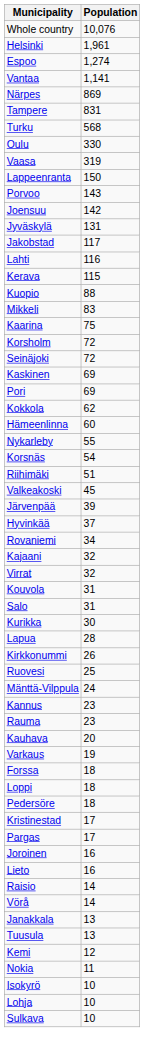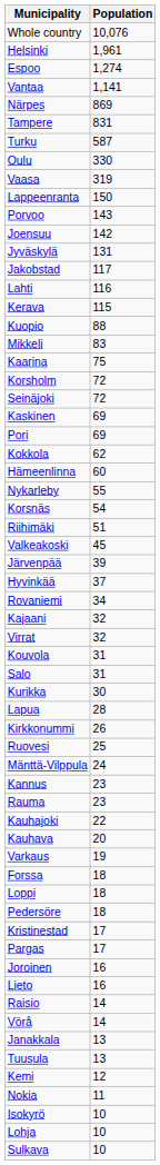 <table role="presentation" class="wikitable sortable mw-collapsible mw-collapsed">
 <tr>
 <th>Municipality</th>
 <th>Population</th>
 </tr>
 <tr>
 <td>Whole country</td>
 <td>10,076</td>
 </tr>
 <tr>
 <td><a href='#'>Helsinki</a></td>
 <td>1,961</td>
 </tr>
 <tr>
 <td><a href='#'>Espoo</a></td>
 <td>1,274</td>
 </tr>
 <tr>
 <td><a href='#'>Vantaa</a></td>
 <td>1,141</td>
 </tr>
 <tr>
 <td><a href='#'>Närpes</a></td>
 <td>869</td>
 </tr>
 <tr>
 <td><a href='#'>Tampere</a></td>
 <td>831</td>
 </tr>
 <tr>
 <td><a href='#'>Turku</a></td>
-<td>568</td>
+<td>587</td>
 </tr>
 <tr>
 <td><a href='#'>Oulu</a></td>
 <td>330</td>
 </tr>
 <tr>
 <td><a href='#'>Vaasa</a></td>
 <td>319</td>
 </tr>
 <tr>
 <td><a href='#'>Lappeenranta</a></td>
 <td>150</td>
 </tr>
 <tr>
 <td><a href='#'>Porvoo</a></td>
 <td>143</td>
 </tr>
 <tr>
 <td><a href='#'>Joensuu</a></td>
 <td>142</td>
 </tr>
 <tr>
 <td><a href='#'>Jyväskylä</a></td>
 <td>131</td>
 </tr>
 <tr>
 <td><a href='#'>Jakobstad</a></td>
 <td>117</td>
 </tr>
 <tr>
 <td><a href='#'>Lahti</a></td>
 <td>116</td>
 </tr>
 <tr>
 <td><a href='#'>Kerava</a></td>
 <td>115</td>
 </tr>
 <tr>
 <td><a href='#'>Kuopio</a></td>
 <td>88</td>
 </tr>
 <tr>
 <td><a href='#'>Mikkeli</a></td>
 <td>83</td>
 </tr>
 <tr>
 <td><a href='#'>Kaarina</a></td>
 <td>75</td>
 </tr>
 <tr>
 <td><a href='#'>Korsholm</a></td>
 <td>72</td>
 </tr>
 <tr>
 <td><a href='#'>Seinäjoki</a></td>
 <td>72</td>
 </tr>
 <tr>
 <td><a href='#'>Kaskinen</a></td>
 <td>69</td>
 </tr>
 <tr>
 <td><a href='#'>Pori</a></td>
 <td>69</td>
 </tr>
 <tr>
 <td><a href='#'>Kokkola</a></td>
 <td>62</td>
 </tr>
 <tr>
 <td><a href='#'>Hämeenlinna</a></td>
 <td>60</td>
 </tr>
 <tr>
 <td><a href='#'>Nykarleby</a></td>
 <td>55</td>
 </tr>
 <tr>
 <td><a href='#'>Korsnäs</a></td>
 <td>54</td>
 </tr>
 <tr>
 <td><a href='#'>Riihimäki</a></td>
 <td>51</td>
 </tr>
 <tr>
 <td><a href='#'>Valkeakoski</a></td>
 <td>45</td>
 </tr>
 <tr>
 <td><a href='#'>Järvenpää</a></td>
 <td>39</td>
 </tr>
 <tr>
 <td><a href='#'>Hyvinkää</a></td>
 <td>37</td>
 </tr>
 <tr>
 <td><a href='#'>Rovaniemi</a></td>
 <td>34</td>
 </tr>
 <tr>
 <td><a href='#'>Kajaani</a></td>
 <td>32</td>
 </tr>
 <tr>
 <td><a href='#'>Virrat</a></td>
 <td>32</td>
 </tr>
 <tr>
 <td><a href='#'>Kouvola</a></td>
 <td>31</td>
 </tr>
 <tr>
 <td><a href='#'>Salo</a></td>
 <td>31</td>
 </tr>
 <tr>
 <td><a href='#'>Kurikka</a></td>
 <td>30</td>
 </tr>
 <tr>
 <td><a href='#'>Lapua</a></td>
 <td>28</td>
 </tr>
 <tr>
 <td><a href='#'>Kirkkonummi</a></td>
 <td>26</td>
 </tr>
 <tr>
 <td><a href='#'>Ruovesi</a></td>
 <td>25</td>
 </tr>
 <tr>
 <td><a href='#'>Mänttä-Vilppula</a></td>
 <td>24</td>
 </tr>
 <tr>
 <td><a href='#'>Kannus</a></td>
 <td>23</td>
 </tr>
 <tr>
 <td><a href='#'>Rauma</a></td>
 <td>23</td>
 </tr>
 <tr>
+<td><a href='#'>Kauhajoki</a></td>
+<td>22</td>
+</tr>
+<tr>
 <td><a href='#'>Kauhava</a></td>
 <td>20</td>
 </tr>
 <tr>
 <td><a href='#'>Varkaus</a></td>
 <td>19</td>
 </tr>
 <tr>
 <td><a href='#'>Forssa</a></td>
 <td>18</td>
 </tr>
 <tr>
 <td><a href='#'>Loppi</a></td>
 <td>18</td>
 </tr>
 <tr>
 <td><a href='#'>Pedersöre</a></td>
 <td>18</td>
 </tr>
 <tr>
 <td><a href='#'>Kristinestad</a></td>
 <td>17</td>
 </tr>
 <tr>
 <td><a href='#'>Pargas</a></td>
 <td>17</td>
 </tr>
 <tr>
 <td><a href='#'>Joroinen</a></td>
 <td>16</td>
 </tr>
 <tr>
 <td><a href='#'>Lieto</a></td>
 <td>16</td>
 </tr>
 <tr>
 <td><a href='#'>Raisio</a></td>
 <td>14</td>
 </tr>
 <tr>
 <td><a href='#'>Vörå</a></td>
 <td>14</td>
 </tr>
 <tr>
 <td><a href='#'>Janakkala</a></td>
 <td>13</td>
 </tr>
 <tr>
 <td><a href='#'>Tuusula</a></td>
 <td>13</td>
 </tr>
 <tr>
 <td><a href='#'>Kemi</a></td>
 <td>12</td>
 </tr>
 <tr>
 <td><a href='#'>Nokia</a></td>
 <td>11</td>
 </tr>
 <tr>
 <td><a href='#'>Isokyrö</a></td>
 <td>10</td>
 </tr>
 <tr>
 <td><a href='#'>Lohja</a></td>
 <td>10</td>
 </tr>
 <tr>
 <td><a href='#'>Sulkava</a></td>
 <td>10</td>
 </tr>
 </table>
